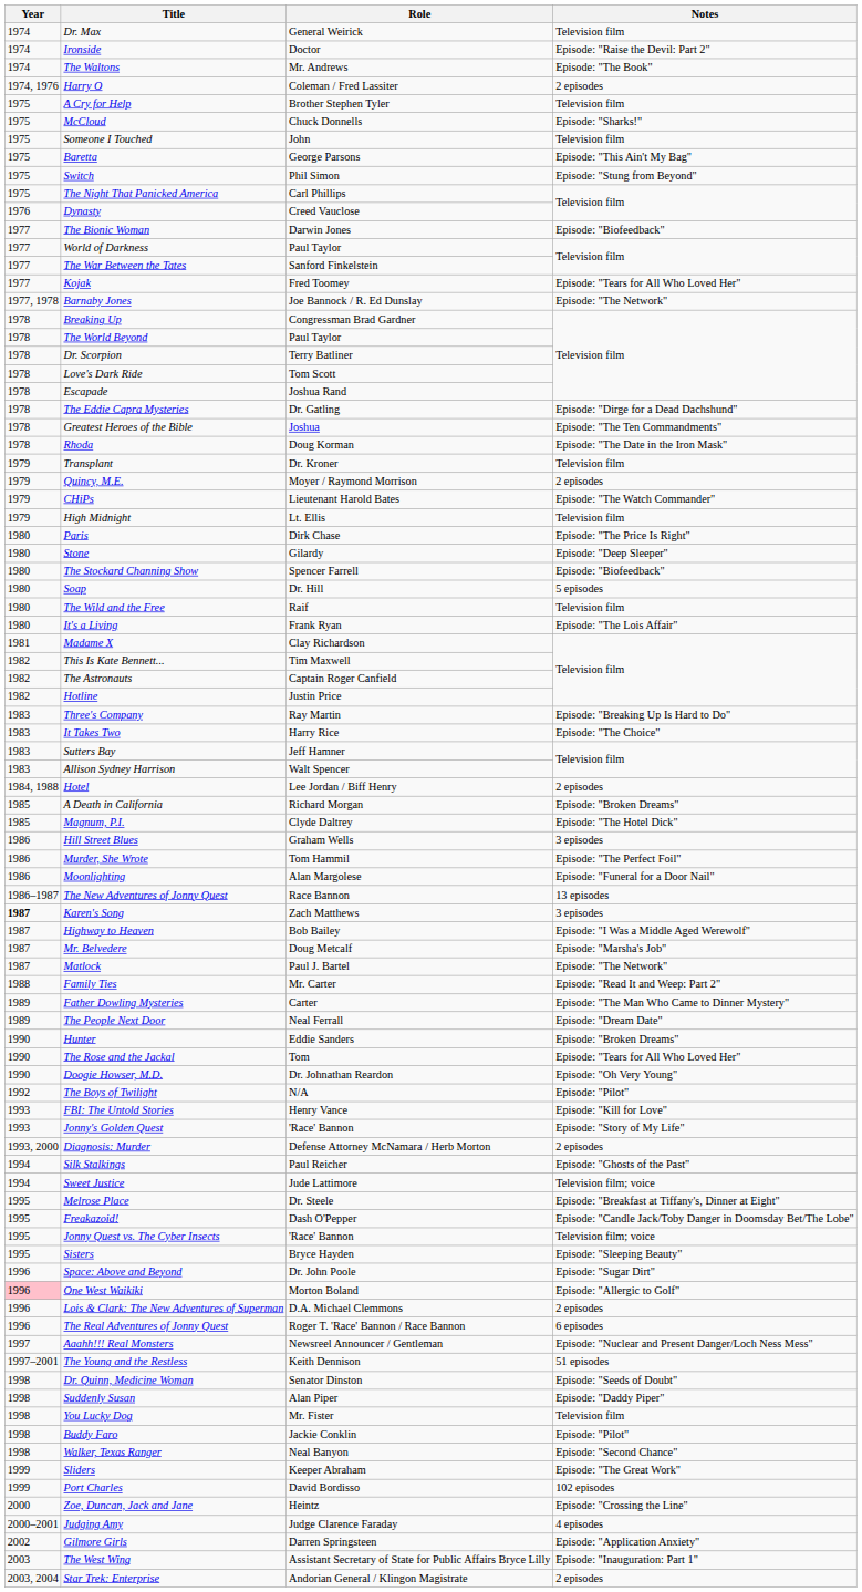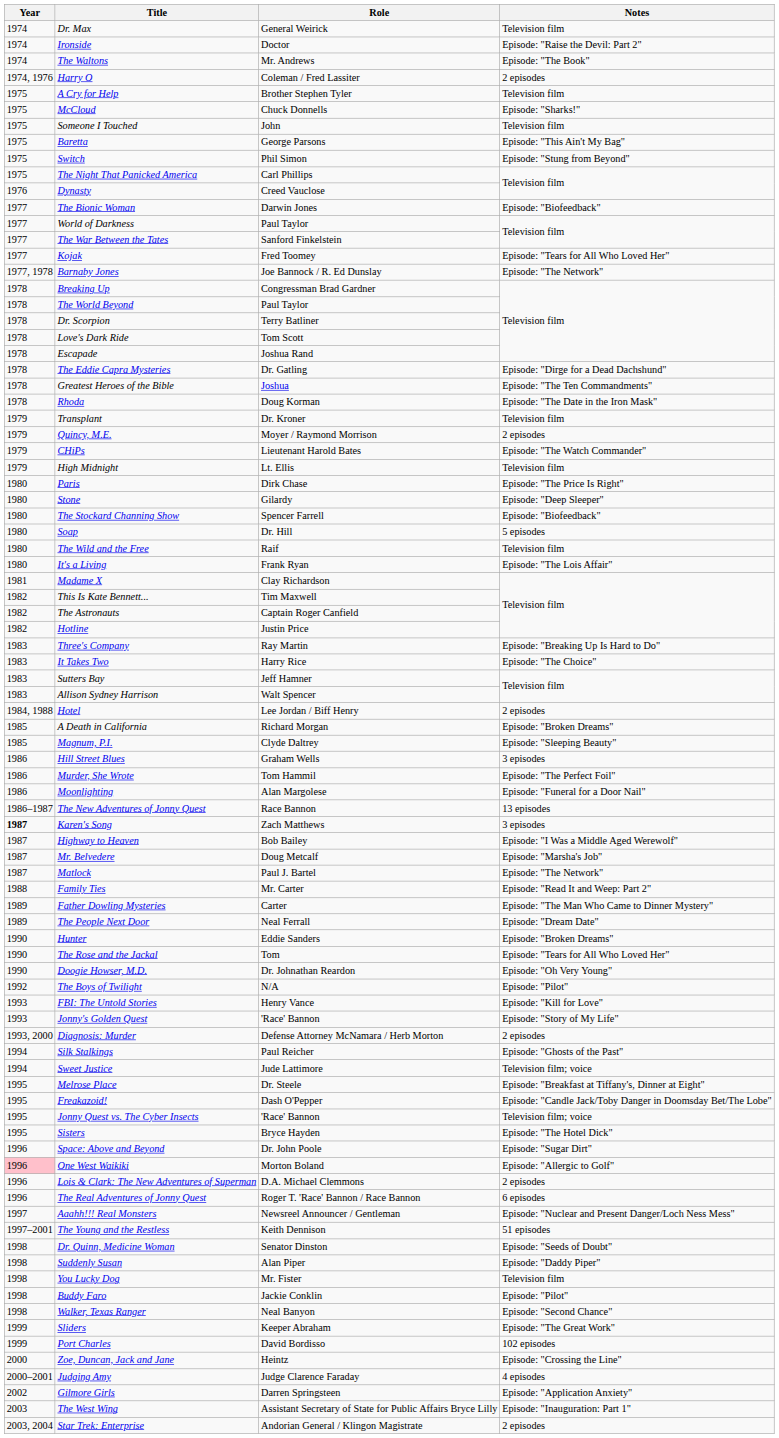 <table class="wikitable sortable">
 <tr>
 <th>Year</th>
 <th>Title</th>
 <th>Role</th>
 <th>Notes</th>
 </tr>
 <tr>
 <td>1974</td>
 <td><em>Dr. Max</em></td>
 <td>General Weirick</td>
 <td>Television film</td>
 </tr>
 <tr>
 <td>1974</td>
 <td><a href='#'><em>Ironside</em></a></td>
 <td>Doctor</td>
 <td>Episode: "Raise the Devil: Part 2"</td>
 </tr>
 <tr>
 <td>1974</td>
 <td><em><a href='#'>The Waltons</a></em></td>
 <td>Mr. Andrews</td>
 <td>Episode: "The Book"</td>
 </tr>
 <tr>
 <td>1974, 1976</td>
 <td><em><a href='#'>Harry O</a></em></td>
 <td>Coleman / Fred Lassiter</td>
 <td>2 episodes</td>
 </tr>
 <tr>
 <td>1975</td>
 <td><a href='#'><em>A Cry for Help</em></a></td>
 <td>Brother Stephen Tyler</td>
 <td>Television film</td>
 </tr>
 <tr>
 <td>1975</td>
 <td><a href='#'><em>McCloud</em></a></td>
 <td>Chuck Donnells</td>
 <td>Episode: "Sharks!"</td>
 </tr>
 <tr>
 <td>1975</td>
 <td><em>Someone I Touched</em></td>
 <td>John</td>
 <td>Television film</td>
 </tr>
 <tr>
 <td>1975</td>
 <td><em><a href='#'>Baretta</a></em></td>
 <td>George Parsons</td>
 <td>Episode: "This Ain't My Bag"</td>
 </tr>
 <tr>
 <td>1975</td>
 <td><a href='#'><em>Switch</em></a></td>
 <td>Phil Simon</td>
 <td>Episode: "Stung from Beyond"</td>
 </tr>
 <tr>
 <td>1975</td>
 <td><em><a href='#'>The Night That Panicked America</a></em></td>
 <td>Carl Phillips</td>
 <td rowspan="2">Television film</td>
 </tr>
 <tr>
 <td>1976</td>
 <td><a href='#'><em>Dynasty</em></a></td>
 <td>Creed Vauclose</td>
 </tr>
 <tr>
 <td>1977</td>
 <td><em><a href='#'>The Bionic Woman</a></em></td>
 <td>Darwin Jones</td>
 <td>Episode: "Biofeedback"</td>
 </tr>
 <tr>
 <td>1977</td>
 <td><em>World of Darkness</em></td>
 <td>Paul Taylor</td>
 <td rowspan="2">Television film</td>
 </tr>
 <tr>
 <td>1977</td>
 <td><em><a href='#'>The War Between the Tates</a></em></td>
 <td>Sanford Finkelstein</td>
 </tr>
 <tr>
 <td>1977</td>
 <td><em><a href='#'>Kojak</a></em></td>
 <td>Fred Toomey</td>
 <td>Episode: "Tears for All Who Loved Her"</td>
 </tr>
 <tr>
 <td>1977, 1978</td>
 <td><em><a href='#'>Barnaby Jones</a></em></td>
 <td>Joe Bannock / R. Ed Dunslay</td>
 <td>Episode: "The Network"</td>
 </tr>
 <tr>
 <td>1978</td>
 <td><a href='#'><em>Breaking Up</em></a></td>
 <td>Congressman Brad Gardner</td>
 <td rowspan="5">Television film</td>
 </tr>
 <tr>
 <td>1978</td>
 <td><em><a href='#'>The World Beyond</a></em></td>
 <td>Paul Taylor</td>
 </tr>
 <tr>
 <td>1978</td>
 <td><em>Dr. Scorpion</em></td>
 <td>Terry Batliner</td>
 </tr>
 <tr>
 <td>1978</td>
 <td><em>Love's Dark Ride</em></td>
 <td>Tom Scott</td>
 </tr>
 <tr>
 <td>1978</td>
 <td><em>Escapade</em></td>
 <td>Joshua Rand</td>
 </tr>
 <tr>
 <td>1978</td>
 <td><em><a href='#'>The Eddie Capra Mysteries</a></em></td>
 <td>Dr. Gatling</td>
 <td>Episode: "Dirge for a Dead Dachshund"</td>
 </tr>
 <tr>
 <td>1978</td>
 <td><em>Greatest Heroes of the Bible</em></td>
 <td><a href='#'>Joshua</a></td>
 <td>Episode: "The Ten Commandments"</td>
 </tr>
 <tr>
 <td>1978</td>
 <td><em><a href='#'>Rhoda</a></em></td>
 <td>Doug Korman</td>
 <td>Episode: "The Date in the Iron Mask"</td>
 </tr>
 <tr>
 <td>1979</td>
 <td><em>Transplant</em></td>
 <td>Dr. Kroner</td>
 <td>Television film</td>
 </tr>
 <tr>
 <td>1979</td>
 <td><em><a href='#'>Quincy, M.E.</a></em></td>
 <td>Moyer / Raymond Morrison</td>
 <td>2 episodes</td>
 </tr>
 <tr>
 <td>1979</td>
 <td><em><a href='#'>CHiPs</a></em></td>
 <td>Lieutenant Harold Bates</td>
 <td>Episode: "The Watch Commander"</td>
 </tr>
 <tr>
 <td>1979</td>
 <td><em>High Midnight</em></td>
 <td>Lt. Ellis</td>
 <td>Television film</td>
 </tr>
 <tr>
 <td>1980</td>
 <td><a href='#'><em>Paris</em></a></td>
 <td>Dirk Chase</td>
 <td>Episode: "The Price Is Right"</td>
 </tr>
 <tr>
 <td>1980</td>
 <td><a href='#'><em>Stone</em></a></td>
 <td>Gilardy</td>
 <td>Episode: "Deep Sleeper"</td>
 </tr>
 <tr>
 <td>1980</td>
 <td><em><a href='#'>The Stockard Channing Show</a></em></td>
 <td>Spencer Farrell</td>
 <td>Episode: "Biofeedback"</td>
 </tr>
 <tr>
 <td>1980</td>
 <td><a href='#'><em>Soap</em></a></td>
 <td>Dr. Hill</td>
 <td>5 episodes</td>
 </tr>
 <tr>
 <td>1980</td>
 <td><em><a href='#'>The Wild and the Free</a></em></td>
 <td>Raif</td>
 <td>Television film</td>
 </tr>
 <tr>
 <td>1980</td>
 <td><em><a href='#'>It's a Living</a></em></td>
 <td>Frank Ryan</td>
 <td>Episode: "The Lois Affair"</td>
 </tr>
 <tr>
 <td>1981</td>
 <td><a href='#'><em>Madame X</em></a></td>
 <td>Clay Richardson</td>
 <td rowspan="4">Television film</td>
 </tr>
 <tr>
 <td>1982</td>
 <td><em>This Is Kate Bennett...</em></td>
 <td>Tim Maxwell</td>
 </tr>
 <tr>
 <td>1982</td>
 <td><em>The Astronauts</em></td>
 <td>Captain Roger Canfield</td>
 </tr>
 <tr>
 <td>1982</td>
 <td><a href='#'><em>Hotline</em></a></td>
 <td>Justin Price</td>
 </tr>
 <tr>
 <td>1983</td>
 <td><em><a href='#'>Three's Company</a></em></td>
 <td>Ray Martin</td>
 <td>Episode: "Breaking Up Is Hard to Do"</td>
 </tr>
 <tr>
 <td>1983</td>
 <td><a href='#'><em>It Takes Two</em></a></td>
 <td>Harry Rice</td>
 <td>Episode: "The Choice"</td>
 </tr>
 <tr>
 <td>1983</td>
 <td><em>Sutters Bay</em></td>
 <td>Jeff Hamner</td>
 <td rowspan="2">Television film</td>
 </tr>
 <tr>
 <td>1983</td>
 <td><em>Allison Sydney Harrison</em></td>
 <td>Walt Spencer</td>
 </tr>
 <tr>
 <td>1984, 1988</td>
 <td><a href='#'><em>Hotel</em></a></td>
 <td>Lee Jordan / Biff Henry</td>
 <td>2 episodes</td>
 </tr>
 <tr>
 <td>1985</td>
 <td><em>A Death in California</em></td>
 <td>Richard Morgan</td>
 <td>Episode: "Broken Dreams"</td>
 </tr>
 <tr>
 <td>1985</td>
 <td><em><a href='#'>Magnum, P.I.</a></em></td>
 <td>Clyde Daltrey</td>
-<td>Episode: "The Hotel Dick"</td>
+<td>Episode: "Sleeping Beauty"</td>
 </tr>
 <tr>
 <td>1986</td>
 <td><em><a href='#'>Hill Street Blues</a></em></td>
 <td>Graham Wells</td>
 <td>3 episodes</td>
 </tr>
 <tr>
 <td>1986</td>
 <td><em><a href='#'>Murder, She Wrote</a></em></td>
 <td>Tom Hammil</td>
 <td>Episode: "The Perfect Foil"</td>
 </tr>
 <tr>
 <td>1986</td>
 <td><a href='#'><em>Moonlighting</em></a></td>
 <td>Alan Margolese</td>
 <td>Episode: "Funeral for a Door Nail"</td>
 </tr>
 <tr>
 <td>1986–1987</td>
 <td><em><a href='#'>The New Adventures of Jonny Quest</a></em></td>
 <td>Race Bannon</td>
 <td>13 episodes</td>
 </tr>
 <tr>
 <td><strong>1987</strong></td>
 <td><em><a href='#'>Karen's Song</a></em></td>
 <td>Zach Matthews</td>
 <td>3 episodes</td>
 </tr>
 <tr>
 <td>1987</td>
 <td><em><a href='#'>Highway to Heaven</a></em></td>
 <td>Bob Bailey</td>
 <td>Episode: "I Was a Middle Aged Werewolf"</td>
 </tr>
 <tr>
 <td>1987</td>
 <td><em><a href='#'>Mr. Belvedere</a></em></td>
 <td>Doug Metcalf</td>
 <td>Episode: "Marsha's Job"</td>
 </tr>
 <tr>
 <td>1987</td>
 <td><a href='#'><em>Matlock</em></a></td>
 <td>Paul J. Bartel</td>
 <td>Episode: "The Network"</td>
 </tr>
 <tr>
 <td>1988</td>
 <td><em><a href='#'>Family Ties</a></em></td>
 <td>Mr. Carter</td>
 <td>Episode: "Read It and Weep: Part 2"</td>
 </tr>
 <tr>
 <td>1989</td>
 <td><em><a href='#'>Father Dowling Mysteries</a></em></td>
 <td>Carter</td>
 <td>Episode: "The Man Who Came to Dinner Mystery"</td>
 </tr>
 <tr>
 <td>1989</td>
 <td><a href='#'><em>The People Next Door</em></a></td>
 <td>Neal Ferrall</td>
 <td>Episode: "Dream Date"</td>
 </tr>
 <tr>
 <td>1990</td>
 <td><a href='#'><em>Hunter</em></a></td>
 <td>Eddie Sanders</td>
 <td>Episode: "Broken Dreams"</td>
 </tr>
 <tr>
 <td>1990</td>
 <td><em><a href='#'>The Rose and the Jackal</a></em></td>
 <td>Tom</td>
 <td>Episode: "Tears for All Who Loved Her"</td>
 </tr>
 <tr>
 <td>1990</td>
 <td><em><a href='#'>Doogie Howser, M.D.</a></em></td>
 <td>Dr. Johnathan Reardon</td>
 <td>Episode: "Oh Very Young"</td>
 </tr>
 <tr>
 <td>1992</td>
 <td><em><a href='#'>The Boys of Twilight</a></em></td>
 <td>N/A</td>
 <td>Episode: "Pilot"</td>
 </tr>
 <tr>
 <td>1993</td>
 <td><em><a href='#'>FBI: The Untold Stories</a></em></td>
 <td>Henry Vance</td>
 <td>Episode: "Kill for Love"</td>
 </tr>
 <tr>
 <td>1993</td>
 <td><em><a href='#'>Jonny's Golden Quest</a></em></td>
 <td>'Race' Bannon</td>
 <td>Episode: "Story of My Life"</td>
 </tr>
 <tr>
 <td>1993, 2000</td>
 <td><em><a href='#'>Diagnosis: Murder</a></em></td>
 <td>Defense Attorney McNamara / Herb Morton</td>
 <td>2 episodes</td>
 </tr>
 <tr>
 <td>1994</td>
 <td><em><a href='#'>Silk Stalkings</a></em></td>
 <td>Paul Reicher</td>
 <td>Episode: "Ghosts of the Past"</td>
 </tr>
 <tr>
 <td>1994</td>
 <td><em><a href='#'>Sweet Justice</a></em></td>
 <td>Jude Lattimore</td>
 <td>Television film; voice</td>
 </tr>
 <tr>
 <td>1995</td>
 <td><em><a href='#'>Melrose Place</a></em></td>
 <td>Dr. Steele</td>
 <td>Episode: "Breakfast at Tiffany's, Dinner at Eight"</td>
 </tr>
 <tr>
 <td>1995</td>
 <td><em><a href='#'>Freakazoid!</a></em></td>
 <td>Dash O'Pepper</td>
 <td>Episode: "Candle Jack/Toby Danger in Doomsday Bet/The Lobe"</td>
 </tr>
 <tr>
 <td>1995</td>
 <td><em><a href='#'>Jonny Quest vs. The Cyber Insects</a></em></td>
 <td>'Race' Bannon</td>
 <td>Television film; voice</td>
 </tr>
 <tr>
 <td>1995</td>
 <td><a href='#'><em>Sisters</em></a></td>
 <td>Bryce Hayden</td>
-<td>Episode: "Sleeping Beauty"</td>
+<td>Episode: "The Hotel Dick"</td>
 </tr>
 <tr>
 <td>1996</td>
 <td><em><a href='#'>Space: Above and Beyond</a></em></td>
 <td>Dr. John Poole</td>
 <td>Episode: "Sugar Dirt"</td>
 </tr>
 <tr>
 <td style="background: pink;">1996</td>
 <td><em><a href='#'>One West Waikiki</a></em></td>
 <td>Morton Boland</td>
 <td>Episode: "Allergic to Golf"</td>
 </tr>
 <tr>
 <td>1996</td>
 <td><em><a href='#'>Lois & Clark: The New Adventures of Superman</a></em></td>
 <td>D.A. Michael Clemmons</td>
 <td>2 episodes</td>
 </tr>
 <tr>
 <td>1996</td>
 <td><em><a href='#'>The Real Adventures of Jonny Quest</a></em></td>
 <td>Roger T. 'Race' Bannon / Race Bannon</td>
 <td>6 episodes</td>
 </tr>
 <tr>
 <td>1997</td>
 <td><em><a href='#'>Aaahh!!! Real Monsters</a></em></td>
 <td>Newsreel Announcer / Gentleman</td>
 <td>Episode: "Nuclear and Present Danger/Loch Ness Mess"</td>
 </tr>
 <tr>
 <td>1997–2001</td>
 <td><em><a href='#'>The Young and the Restless</a></em></td>
 <td>Keith Dennison</td>
 <td>51 episodes</td>
 </tr>
 <tr>
 <td>1998</td>
 <td><em><a href='#'>Dr. Quinn, Medicine Woman</a></em></td>
 <td>Senator Dinston</td>
 <td>Episode: "Seeds of Doubt"</td>
 </tr>
 <tr>
 <td>1998</td>
 <td><em><a href='#'>Suddenly Susan</a></em></td>
 <td>Alan Piper</td>
 <td>Episode: "Daddy Piper"</td>
 </tr>
 <tr>
 <td>1998</td>
 <td><em><a href='#'>You Lucky Dog</a></em></td>
 <td>Mr. Fister</td>
 <td>Television film</td>
 </tr>
 <tr>
 <td>1998</td>
 <td><em><a href='#'>Buddy Faro</a></em></td>
 <td>Jackie Conklin</td>
 <td>Episode: "Pilot"</td>
 </tr>
 <tr>
 <td>1998</td>
 <td><em><a href='#'>Walker, Texas Ranger</a></em></td>
 <td>Neal Banyon</td>
 <td>Episode: "Second Chance"</td>
 </tr>
 <tr>
 <td>1999</td>
 <td><em><a href='#'>Sliders</a></em></td>
 <td>Keeper Abraham</td>
 <td>Episode: "The Great Work"</td>
 </tr>
 <tr>
 <td>1999</td>
 <td><em><a href='#'>Port Charles</a></em></td>
 <td>David Bordisso</td>
 <td>102 episodes</td>
 </tr>
 <tr>
 <td>2000</td>
 <td><em><a href='#'>Zoe, Duncan, Jack and Jane</a></em></td>
 <td>Heintz</td>
 <td>Episode: "Crossing the Line"</td>
 </tr>
 <tr>
 <td>2000–2001</td>
 <td><em><a href='#'>Judging Amy</a></em></td>
 <td>Judge Clarence Faraday</td>
 <td>4 episodes</td>
 </tr>
 <tr>
 <td>2002</td>
 <td><em><a href='#'>Gilmore Girls</a></em></td>
 <td>Darren Springsteen</td>
 <td>Episode: "Application Anxiety"</td>
 </tr>
 <tr>
 <td>2003</td>
 <td><em><a href='#'>The West Wing</a></em></td>
 <td>Assistant Secretary of State for Public Affairs Bryce Lilly</td>
 <td>Episode: "Inauguration: Part 1"</td>
 </tr>
 <tr>
 <td>2003, 2004</td>
 <td><em><a href='#'>Star Trek: Enterprise</a></em></td>
 <td>Andorian General / Klingon Magistrate</td>
 <td>2 episodes</td>
 </tr>
 </table>
